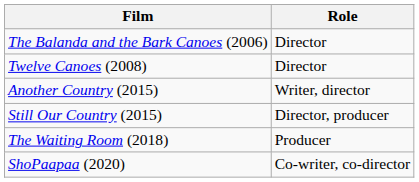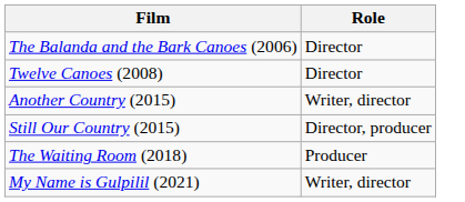 <table class="wikitable">
 <tr>
 <th>Film</th>
 <th>Role</th>
 </tr>
 <tr>
 <td><em><a href='#'>The Balanda and the Bark Canoes</a></em> (2006)</td>
 <td>Director</td>
 </tr>
 <tr>
 <td><em><a href='#'>Twelve Canoes</a></em> (2008)</td>
 <td>Director</td>
 </tr>
 <tr>
 <td><em><a href='#'>Another Country</a></em> (2015)</td>
 <td>Writer, director</td>
 </tr>
 <tr>
 <td><em><a href='#'>Still Our Country</a></em> (2015)</td>
 <td>Director, producer</td>
 </tr>
 <tr>
 <td><em><a href='#'>The Waiting Room</a></em> (2018)</td>
 <td>Producer</td>
 </tr>
 <tr>
-<td><em><a href='#'>ShoPaapaa</a></em> (2020)</td>
-<td>Co-writer, co-director</td>
+<td><em><a href='#'>My Name is Gulpilil</a></em> (2021)</td>
+<td>Writer, director</td>
 </tr>
 </table>
